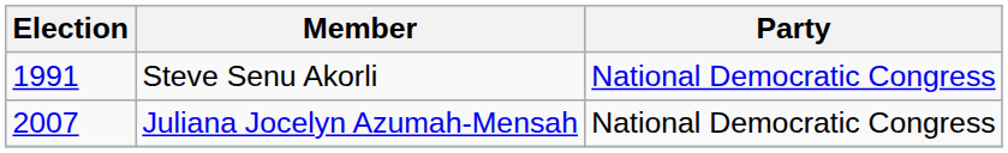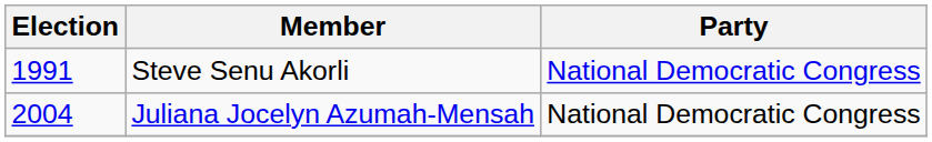 <table class="wikitable">
 <tr>
 <th>Election</th>
 <th>Member</th>
 <th>Party</th>
 </tr>
 <tr>
 <td><a href='#'>1991</a></td>
 <td>Steve Senu Akorli</td>
 <td><a href='#'>National Democratic Congress</a></td>
 </tr>
 <tr>
-<td><a href='#'>2007</a></td>
+<td><a href='#'>2004</a></td>
 <td><a href='#'>Juliana Jocelyn Azumah-Mensah</a></td>
 <td>National Democratic Congress</td>
 </tr>
 <tr>
 </tr>
 </table>
